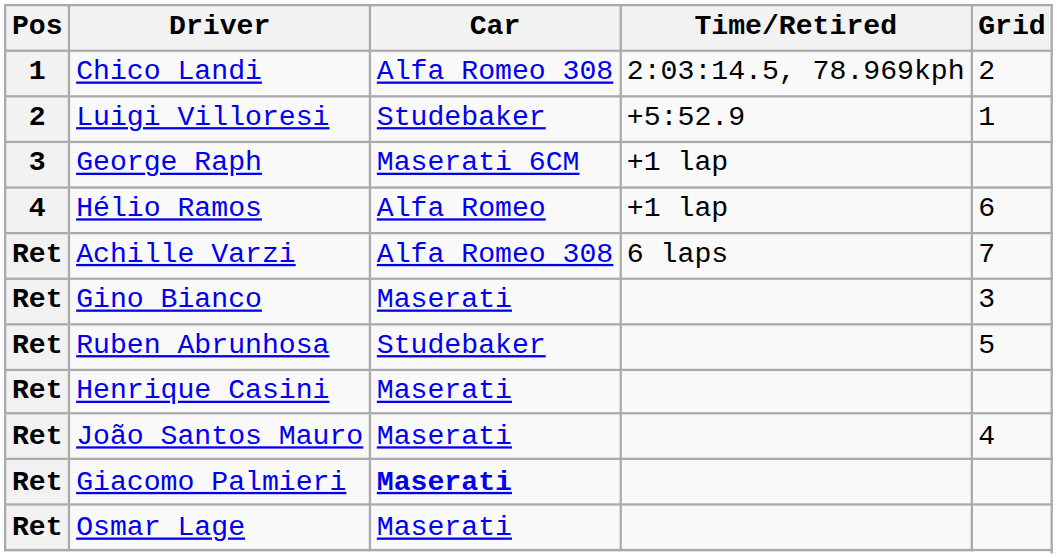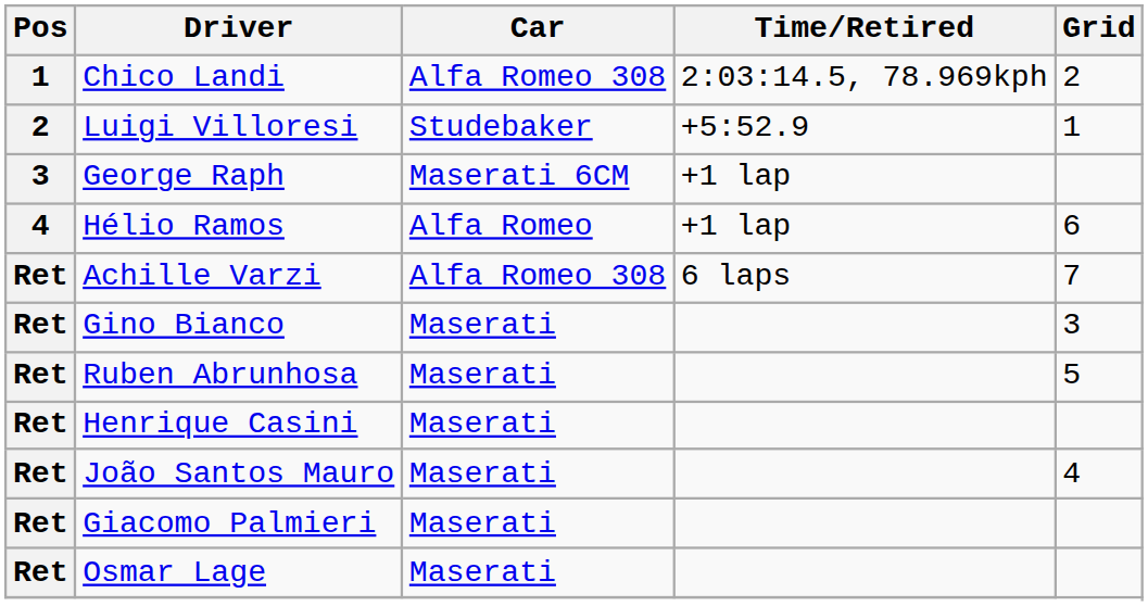 <table class="wikitable" style="font-size: 95%;">
 <tr>
 <th>Pos</th>
 <th>Driver</th>
 <th>Car</th>
 <th>Time/Retired</th>
 <th>Grid</th>
 </tr>
 <tr>
 <th>1</th>
 <td> <a href='#'>Chico Landi</a></td>
 <td><a href='#'>Alfa Romeo 308</a></td>
 <td>2:03:14.5, 78.969kph</td>
 <td>2</td>
 </tr>
 <tr>
 <th>2</th>
 <td> <a href='#'>Luigi Villoresi</a></td>
 <td><a href='#'>Studebaker</a></td>
 <td>+5:52.9</td>
 <td>1</td>
 </tr>
 <tr>
 <th>3</th>
 <td> <a href='#'>George Raph</a></td>
 <td><a href='#'>Maserati 6CM</a></td>
 <td>+1 lap</td>
 <td></td>
 </tr>
 <tr>
 <th>4</th>
 <td> <a href='#'>Hélio Ramos</a></td>
 <td><a href='#'>Alfa Romeo</a></td>
 <td>+1 lap</td>
 <td>6</td>
 </tr>
 <tr>
 <th>Ret</th>
 <td> <a href='#'>Achille Varzi</a></td>
 <td><a href='#'>Alfa Romeo 308</a></td>
 <td>6 laps</td>
 <td>7</td>
 </tr>
 <tr>
 <th>Ret</th>
 <td> <a href='#'>Gino Bianco</a></td>
 <td><a href='#'>Maserati</a></td>
 <td></td>
 <td>3</td>
 </tr>
 <tr>
 <th>Ret</th>
 <td> <a href='#'>Ruben Abrunhosa</a></td>
-<td><a href='#'>Studebaker</a></td>
+<td><a href='#'>Maserati</a></td>
 <td></td>
 <td>5</td>
 </tr>
 <tr>
 <th>Ret</th>
 <td> <a href='#'>Henrique Casini</a></td>
 <td><a href='#'>Maserati</a></td>
 <td></td>
 <td></td>
 </tr>
 <tr>
 <th>Ret</th>
 <td> <a href='#'>João Santos Mauro</a></td>
 <td><a href='#'>Maserati</a></td>
 <td></td>
 <td>4</td>
 </tr>
 <tr>
 <th>Ret</th>
 <td> <a href='#'>Giacomo Palmieri</a></td>
-<td><strong><a href='#'>Maserati</a></strong></td>
+<td><a href='#'>Maserati</a></td>
 <td></td>
 <td></td>
 </tr>
 <tr>
 <th>Ret</th>
 <td> <a href='#'>Osmar Lage</a></td>
 <td><a href='#'>Maserati</a></td>
 <td></td>
 </tr>
 <tr>
 </tr>
 </table>
